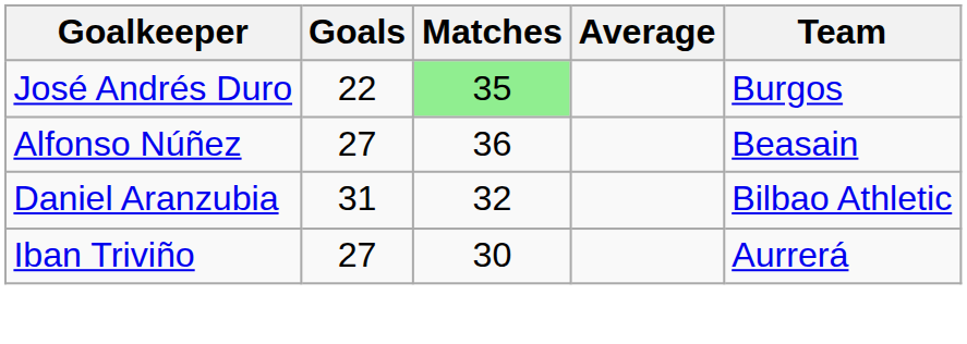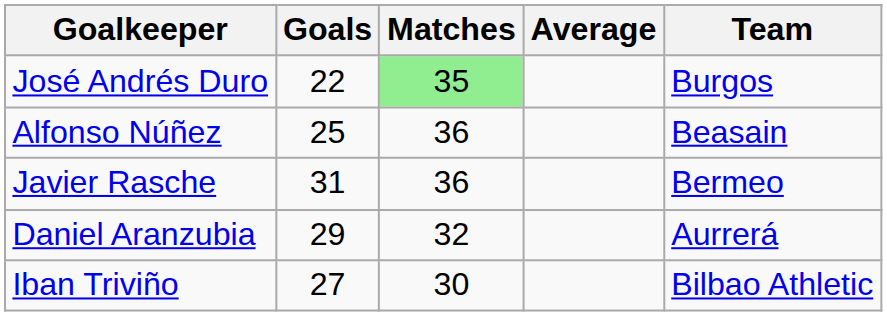 <table class="wikitable sortable">
 <tr>
 <th>Goalkeeper</th>
 <th>Goals</th>
 <th>Matches</th>
 <th>Average</th>
 <th>Team</th>
 </tr>
 <tr>
 <td> <a href='#'>José Andrés Duro</a></td>
 <td align=center>22</td>
 <td align=center style="background: lightgreen;">35</td>
 <td align=center></td>
 <td><a href='#'>Burgos</a></td>
 </tr>
 <tr>
 <td> <a href='#'>Alfonso Núñez</a></td>
-<td align=center>27</td>
+<td align=center>25</td>
 <td align=center>36</td>
 <td align=center></td>
 <td><a href='#'>Beasain</a></td>
 </tr>
 <tr>
+<td> <a href='#'>Javier Rasche</a></td>
+<td align=center>31</td>
+<td align=center>36</td>
+<td align=center></td>
+<td><a href='#'>Bermeo</a></td>
+</tr>
+<tr>
 <td> <a href='#'>Daniel Aranzubia</a></td>
-<td align=center>31</td>
+<td align=center>29</td>
 <td align=center>32</td>
 <td align=center></td>
-<td><a href='#'>Bilbao Athletic</a></td>
+<td><a href='#'>Aurrerá</a></td>
 </tr>
 <tr>
 <td> <a href='#'>Iban Triviño</a></td>
 <td align=center>27</td>
 <td align=center>30</td>
 <td align=center></td>
-<td><a href='#'>Aurrerá</a></td>
+<td><a href='#'>Bilbao Athletic</a></td>
 </tr>
 </table>
